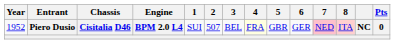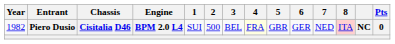 <table class="wikitable" style="text-align:center; font-size:85%">
 <tr>
 <th>Year</th>
 <th>Entrant</th>
 <th>Chassis</th>
 <th>Engine</th>
 <th>1</th>
 <th>2</th>
 <th>3</th>
 <th>4</th>
 <th>5</th>
 <th>6</th>
 <th>7</th>
 <th>8</th>
 <th></th>
 <th><a href='#'>Pts</a></th>
 </tr>
 <tr>
-<td><a href='#'>1952</a></td>
+<td><a href='#'>1982</a></td>
 <th nowrap>Piero Dusio</th>
 <th nowrap><a href='#'>Cisitalia</a> <a href='#'>D46</a></th>
 <th nowrap><a href='#'>BPM</a> 2.0 <a href='#'>L4</a></th>
 <td><a href='#'>SUI</a></td>
-<td><a href='#'>507</a></td>
+<td><a href='#'>500</a></td>
 <td><a href='#'>BEL</a></td>
 <td style="background: lightyellow;"><a href='#'>FRA</a></td>
 <td><a href='#'>GBR</a></td>
 <td><a href='#'>GER</a></td>
-<td style="background: pink;"><a href='#'>NED</a></td>
+<td><a href='#'>NED</a></td>
 <td style="background:#FFCFCF;"><a href='#'>ITA</a><br></td>
 <th>NC</th>
 <th>0</th>
 </tr>
 <tr>
 <th colspan=14></th>
 </tr>
 </table>
